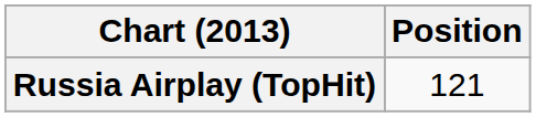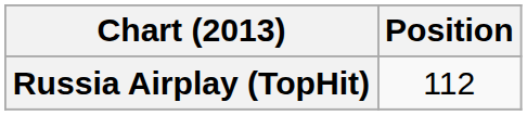 <table class="wikitable plainrowheaders" style="text-align:center;">
 <tr>
 <th scope="col">Chart (2013)</th>
 <th scope="col">Position</th>
 </tr>
 <tr>
 <th scope="row">Russia Airplay (TopHit)</th>
-<td>121</td>
+<td>112</td>
 </tr>
 </table>
